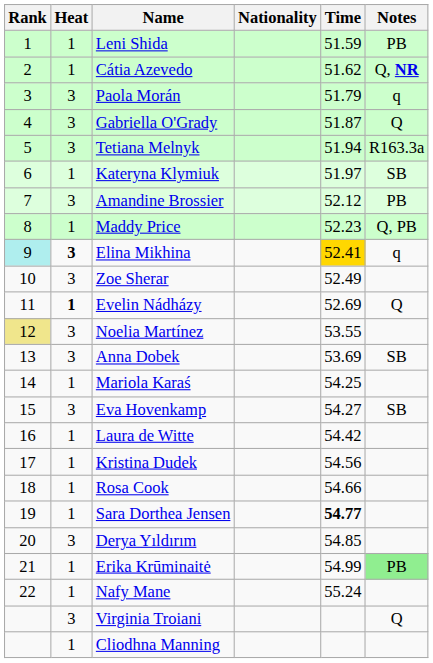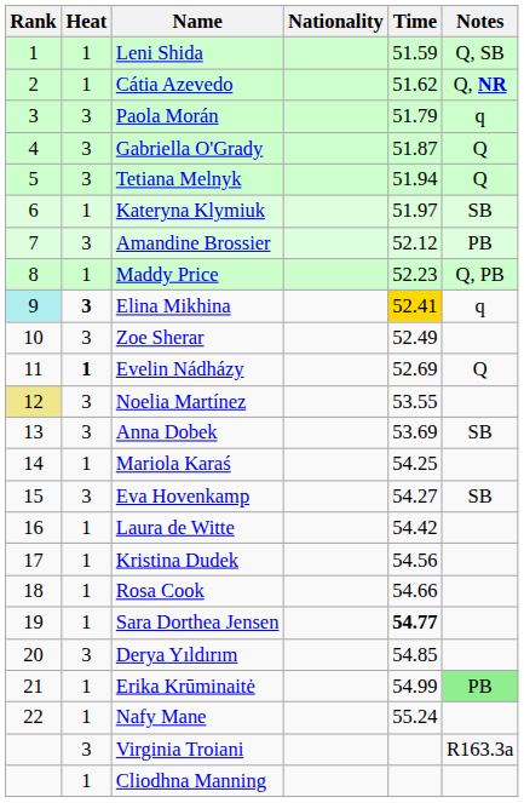 <table class="wikitable sortable" style="text-align:center">
 <tr>
 <th>Rank</th>
 <th>Heat</th>
 <th>Name</th>
 <th>Nationality</th>
 <th>Time</th>
 <th>Notes</th>
 </tr>
 <tr bgcolor=ccffcc>
 <td>1</td>
 <td>1</td>
 <td align=left><a href='#'>Leni Shida</a></td>
 <td align=left></td>
 <td>51.59</td>
-<td>PB</td>
+<td>Q, SB</td>
 </tr>
 <tr bgcolor=ccffcc>
 <td>2</td>
 <td>1</td>
 <td align=left><a href='#'>Cátia Azevedo</a></td>
 <td align=left></td>
 <td>51.62</td>
 <td>Q, <strong><a href='#'>NR</a></strong></td>
 </tr>
 <tr bgcolor=ccffcc>
 <td>3</td>
 <td>3</td>
 <td align=left><a href='#'>Paola Morán</a></td>
 <td align=left></td>
 <td>51.79</td>
 <td>q</td>
 </tr>
 <tr bgcolor=ccffcc>
 <td>4</td>
 <td>3</td>
 <td align=left><a href='#'>Gabriella O'Grady</a></td>
 <td align=left></td>
 <td>51.87</td>
 <td>Q</td>
 </tr>
 <tr bgcolor=ccffcc>
 <td>5</td>
 <td>3</td>
 <td align=left><a href='#'>Tetiana Melnyk</a></td>
 <td align=left></td>
 <td>51.94</td>
-<td>R163.3a</td>
+<td>Q</td>
 </tr>
 <tr bgcolor=ddffdd>
 <td>6</td>
 <td>1</td>
 <td align=left><a href='#'>Kateryna Klymiuk</a></td>
 <td align=left></td>
 <td>51.97</td>
 <td>SB</td>
 </tr>
 <tr bgcolor=ddffdd>
 <td>7</td>
 <td>3</td>
 <td align=left><a href='#'>Amandine Brossier</a></td>
 <td align=left></td>
 <td>52.12</td>
 <td>PB</td>
 </tr>
 <tr bgcolor=ccffcc>
 <td>8</td>
 <td>1</td>
 <td align=left><a href='#'>Maddy Price</a></td>
 <td align=left></td>
 <td>52.23</td>
 <td>Q, PB</td>
 </tr>
 <tr>
 <td style="background: paleturquoise;">9</td>
 <td><strong>3</strong></td>
 <td align=left><a href='#'>Elina Mikhina</a></td>
 <td align=left></td>
 <td style="background: gold;">52.41</td>
 <td>q</td>
 </tr>
 <tr>
 <td>10</td>
 <td>3</td>
 <td align=left><a href='#'>Zoe Sherar</a></td>
 <td align=left></td>
 <td>52.49</td>
 <td></td>
 </tr>
 <tr>
 <td>11</td>
 <td><strong>1</strong></td>
 <td align=left><a href='#'>Evelin Nádházy</a></td>
 <td align=left></td>
 <td>52.69</td>
 <td>Q</td>
 </tr>
 <tr>
 <td style="background: khaki;">12</td>
 <td>3</td>
 <td align=left><a href='#'>Noelia Martínez</a></td>
 <td align=left></td>
 <td>53.55</td>
 <td></td>
 </tr>
 <tr>
 <td>13</td>
 <td>3</td>
 <td align=left><a href='#'>Anna Dobek</a></td>
 <td align=left></td>
 <td>53.69</td>
 <td>SB</td>
 </tr>
 <tr>
 <td>14</td>
 <td>1</td>
 <td align=left><a href='#'>Mariola Karaś</a></td>
 <td align=left></td>
 <td>54.25</td>
 <td></td>
 </tr>
 <tr>
 <td>15</td>
 <td>3</td>
 <td align=left><a href='#'>Eva Hovenkamp</a></td>
 <td align=left></td>
 <td>54.27</td>
 <td>SB</td>
 </tr>
 <tr>
 <td>16</td>
 <td>1</td>
 <td align=left><a href='#'>Laura de Witte</a></td>
 <td align=left></td>
 <td>54.42</td>
 <td></td>
 </tr>
 <tr>
 <td>17</td>
 <td>1</td>
 <td align=left><a href='#'>Kristina Dudek</a></td>
 <td align=left></td>
 <td>54.56</td>
 <td></td>
 </tr>
 <tr>
 <td>18</td>
 <td>1</td>
 <td align=left><a href='#'>Rosa Cook</a></td>
 <td align=left></td>
 <td>54.66</td>
 <td></td>
 </tr>
 <tr>
 <td>19</td>
 <td>1</td>
 <td align=left><a href='#'>Sara Dorthea Jensen</a></td>
 <td align=left></td>
 <td><strong>54.77</strong></td>
 <td></td>
 </tr>
 <tr>
 <td>20</td>
 <td>3</td>
 <td align=left><a href='#'>Derya Yıldırım</a></td>
 <td align=left></td>
 <td>54.85</td>
 <td></td>
 </tr>
 <tr>
 <td>21</td>
 <td>1</td>
 <td align=left><a href='#'>Erika Krūminaitė</a></td>
 <td align=left></td>
 <td>54.99</td>
 <td style="background: lightgreen;">PB</td>
 </tr>
 <tr>
 <td>22</td>
 <td>1</td>
 <td align=left><a href='#'>Nafy Mane</a></td>
 <td align=left></td>
 <td>55.24</td>
 <td></td>
 </tr>
 <tr>
 <td></td>
 <td>3</td>
 <td align=left><a href='#'>Virginia Troiani</a></td>
 <td align=left></td>
 <td></td>
-<td>Q</td>
+<td>R163.3a</td>
 </tr>
 <tr>
 <td></td>
 <td>1</td>
 <td align=left><a href='#'>Cliodhna Manning</a></td>
 <td align=left></td>
 <td></td>
 <td></td>
 </tr>
 </table>
